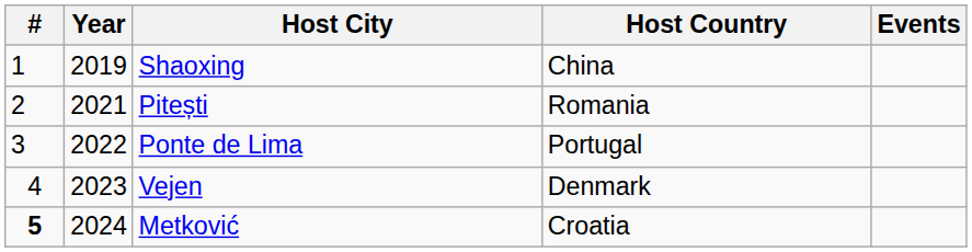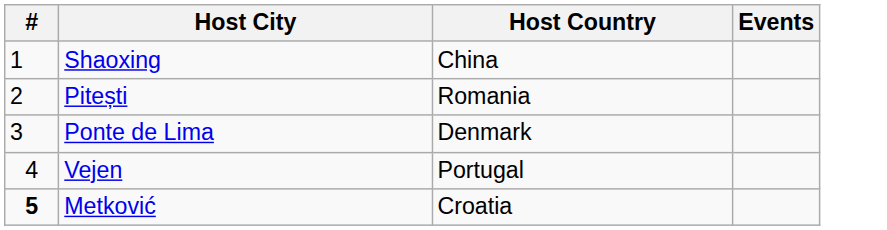 <table class="wikitable sortable" style="font-size:100%">
 <tr>
 <th width="30">#</th>
-<th width="30">Year</th>
 <th width="250">Host City</th>
 <th width="200">Host Country</th>
 <th width="50">Events</th>
 </tr>
 <tr>
 <td>1</td>
-<td>2019</td>
 <td><a href='#'>Shaoxing</a></td>
 <td>  China</td>
 <td></td>
 </tr>
 <tr>
 <td>2</td>
-<td>2021</td>
 <td><a href='#'>Pitești</a></td>
 <td> Romania</td>
 <td></td>
 </tr>
 <tr>
 <td>3</td>
-<td>2022</td>
 <td><a href='#'>Ponte de Lima</a></td>
-<td> Portugal</td>
+<td> Denmark</td>
 <td></td>
 </tr>
 <tr>
 <td align="center">4</td>
-<td align="center">2023</td>
 <td><a href='#'>Vejen</a></td>
-<td> Denmark</td>
+<td> Portugal</td>
 <td align="center"></td>
 </tr>
 <tr>
 <td align="center"><strong>5</strong></td>
-<td align="center">2024</td>
 <td><a href='#'>Metković</a></td>
 <td>Croatia</td>
 <td align="center"></td>
 </tr>
 </table>
